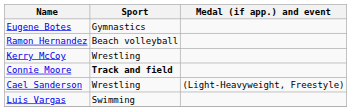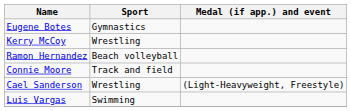 <table class="wikitable">
 <tr>
 <th>Name</th>
 <th>Sport</th>
 <th>Medal (if app.) and event</th>
 </tr>
 <tr>
 <td> <a href='#'>Eugene Botes</a></td>
 <td>Gymnastics</td>
 <td></td>
 </tr>
 <tr>
+<td> <a href='#'>Kerry McCoy</a></td>
+<td>Wrestling</td>
+<td></td>
+</tr>
+<tr>
 <td> <a href='#'>Ramon Hernandez</a></td>
 <td>Beach volleyball</td>
 <td></td>
 </tr>
 <tr>
-<td> <a href='#'>Kerry McCoy</a></td>
-<td>Wrestling</td>
-<td></td>
-</tr>
-<tr>
 <td> <a href='#'>Connie Moore</a></td>
-<td><strong>Track and field</strong></td>
+<td>Track and field</td>
 <td></td>
 </tr>
 <tr>
 <td> <a href='#'>Cael Sanderson</a>  </td>
 <td>Wrestling</td>
 <td> (Light-Heavyweight, Freestyle)</td>
 </tr>
 <tr>
 <td> <a href='#'>Luis Vargas</a></td>
 <td>Swimming</td>
 <td></td>
 </tr>
 <tr>
 </tr>
 </table>
